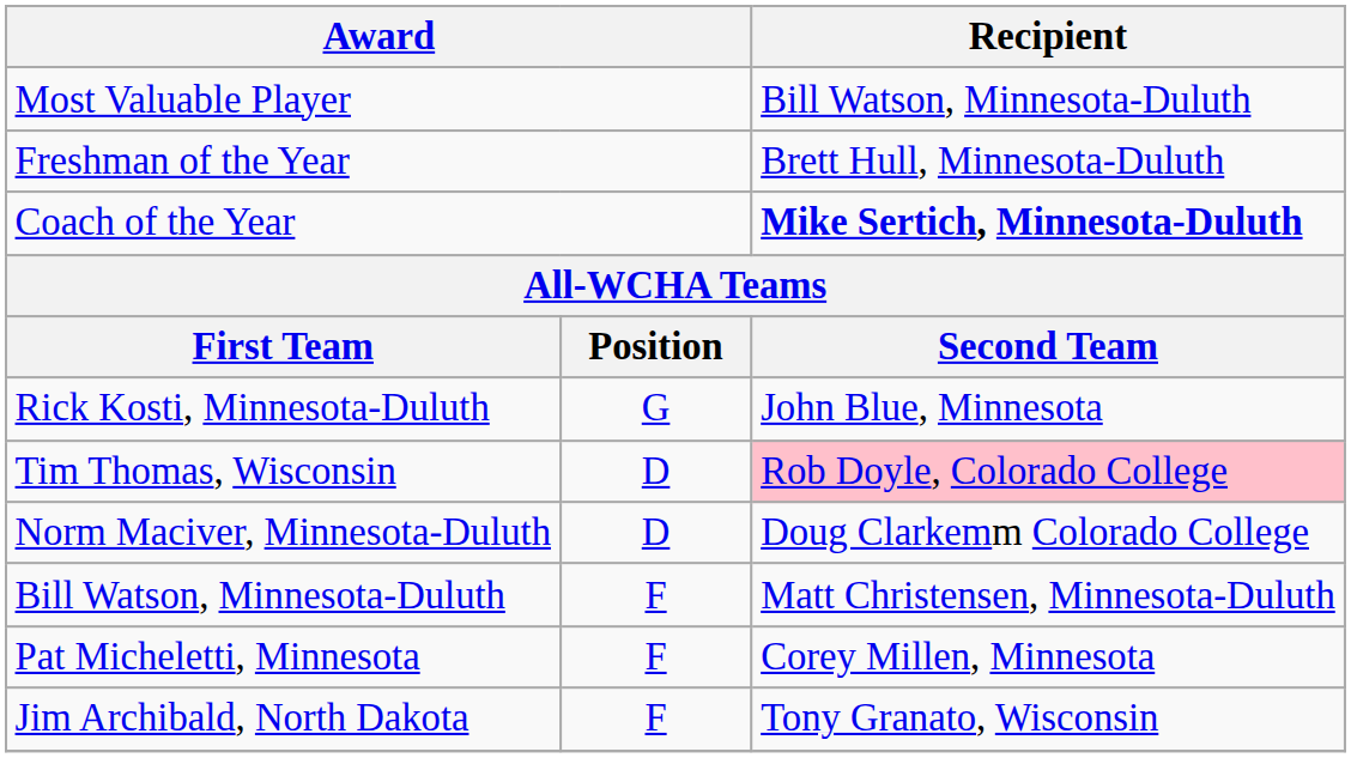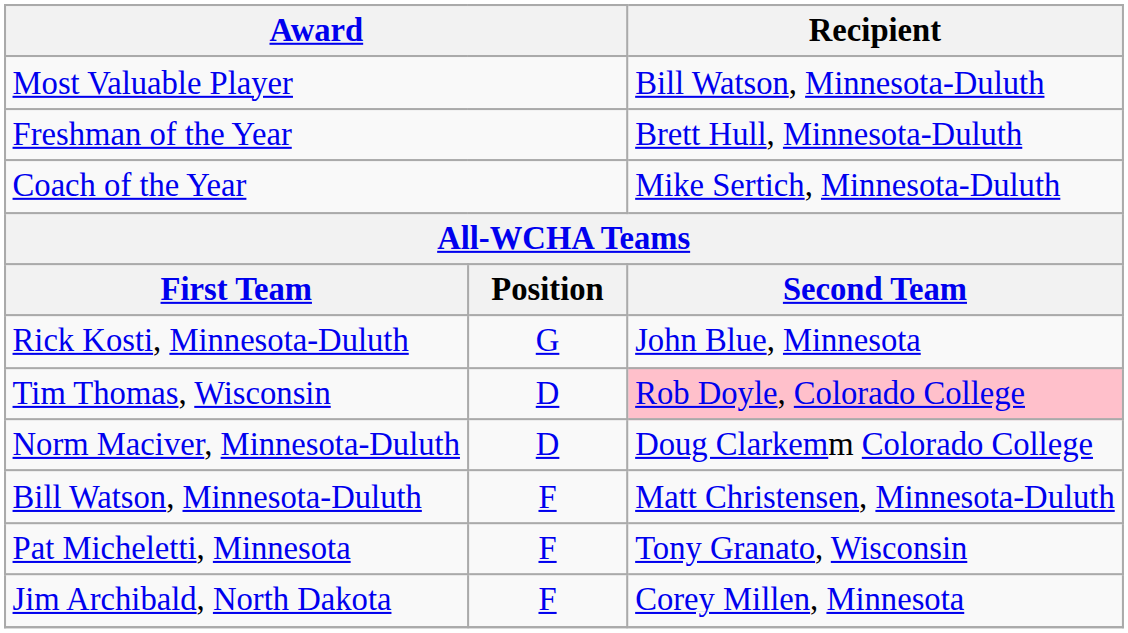 <table class="wikitable">
 <tr>
 <th colspan=2><a href='#'>Award</a></th>
 <th>Recipient</th>
 </tr>
 <tr>
 <td colspan=2><a href='#'>Most Valuable Player</a></td>
 <td><a href='#'>Bill Watson</a>, <a href='#'>Minnesota-Duluth</a></td>
 </tr>
 <tr>
 <td colspan=2><a href='#'>Freshman of the Year</a></td>
 <td><a href='#'>Brett Hull</a>, <a href='#'>Minnesota-Duluth</a></td>
 </tr>
 <tr>
 <td colspan=2><a href='#'>Coach of the Year</a></td>
-<td><strong><a href='#'>Mike Sertich</a>, <a href='#'>Minnesota-Duluth</a></strong></td>
+<td><a href='#'>Mike Sertich</a>, <a href='#'>Minnesota-Duluth</a></td>
 </tr>
 <tr>
 <th colspan=3><a href='#'>All-WCHA Teams</a></th>
 </tr>
 <tr>
 <th><a href='#'>First Team</a></th>
 <th>  Position  </th>
 <th><a href='#'>Second Team</a></th>
 </tr>
 <tr>
 <td><a href='#'>Rick Kosti</a>, <a href='#'>Minnesota-Duluth</a></td>
 <td align=center><a href='#'>G</a></td>
 <td><a href='#'>John Blue</a>, <a href='#'>Minnesota</a></td>
 </tr>
 <tr>
 <td><a href='#'>Tim Thomas</a>, <a href='#'>Wisconsin</a></td>
 <td align=center><a href='#'>D</a></td>
 <td style="background: pink;"><a href='#'>Rob Doyle</a>, <a href='#'>Colorado College</a></td>
 </tr>
 <tr>
 <td><a href='#'>Norm Maciver</a>, <a href='#'>Minnesota-Duluth</a></td>
 <td align=center><a href='#'>D</a></td>
 <td><a href='#'>Doug Clarkem</a>m <a href='#'>Colorado College</a></td>
 </tr>
 <tr>
 <td><a href='#'>Bill Watson</a>, <a href='#'>Minnesota-Duluth</a></td>
 <td align=center><a href='#'>F</a></td>
 <td><a href='#'>Matt Christensen</a>, <a href='#'>Minnesota-Duluth</a></td>
 </tr>
 <tr>
 <td><a href='#'>Pat Micheletti</a>, <a href='#'>Minnesota</a></td>
 <td align=center><a href='#'>F</a></td>
-<td><a href='#'>Corey Millen</a>, <a href='#'>Minnesota</a></td>
+<td><a href='#'>Tony Granato</a>, <a href='#'>Wisconsin</a></td>
 </tr>
 <tr>
 <td><a href='#'>Jim Archibald</a>, <a href='#'>North Dakota</a></td>
 <td align=center><a href='#'>F</a></td>
-<td><a href='#'>Tony Granato</a>, <a href='#'>Wisconsin</a></td>
+<td><a href='#'>Corey Millen</a>, <a href='#'>Minnesota</a></td>
 </tr>
 <tr>
 </tr>
 </table>
